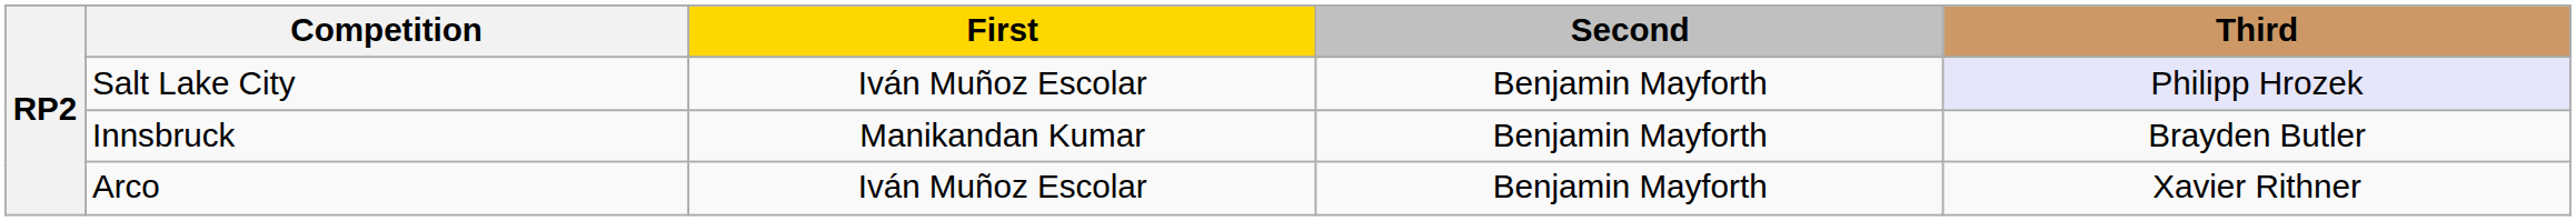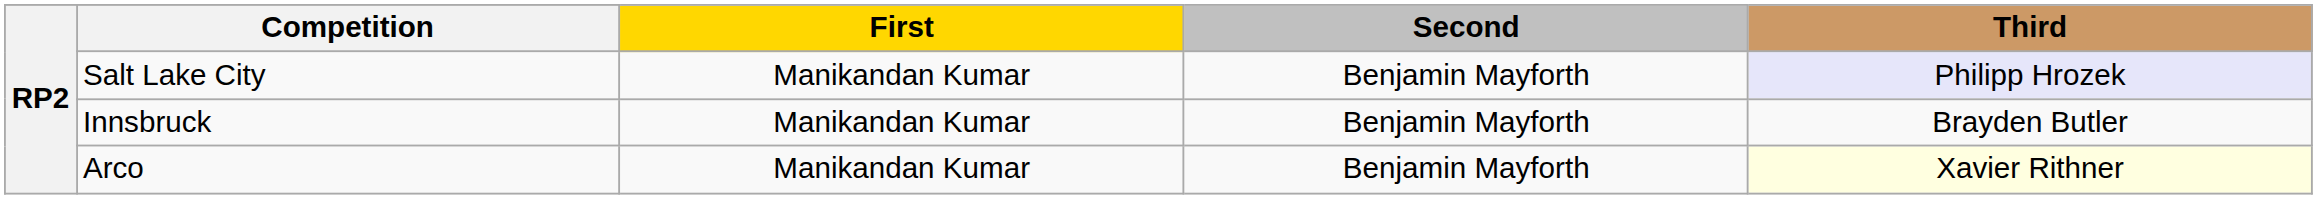 <table class="wikitable" style="text-align:center;">
 <tr>
 <th rowspan="4" width="1%">RP2</th>
 <th width="24%">Competition</th>
 <th width="25%" style="background: gold">First</th>
 <th width="25%" style="background: silver">Second</th>
 <th width="25%" style="background: #cc9966">Third</th>
 </tr>
 <tr>
 <td style="text-align:left"> Salt Lake City</td>
-<td> Iván Muñoz Escolar</td>
+<td> Manikandan Kumar</td>
 <td> Benjamin Mayforth</td>
 <td style="background: lavender;"> Philipp Hrozek</td>
 </tr>
 <tr>
 <td style="text-align:left"> Innsbruck</td>
 <td> Manikandan Kumar</td>
 <td> Benjamin Mayforth</td>
 <td> Brayden Butler</td>
 </tr>
 <tr>
 <td style="text-align:left"> Arco</td>
-<td> Iván Muñoz Escolar</td>
+<td> Manikandan Kumar</td>
 <td> Benjamin Mayforth</td>
-<td> Xavier Rithner</td>
+<td style="background: lightyellow;"> Xavier Rithner</td>
 </tr>
 </table>
